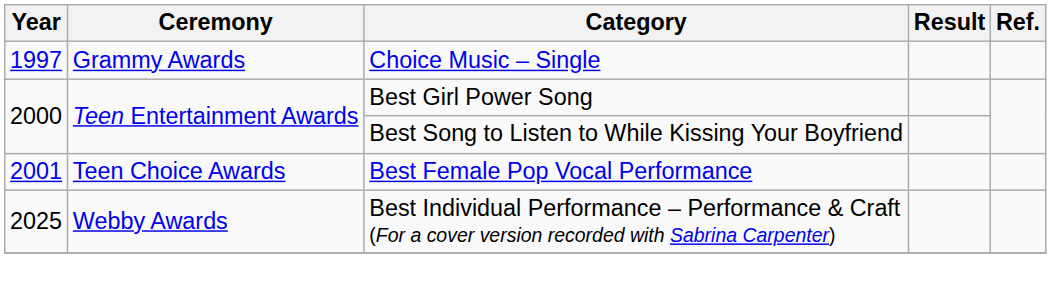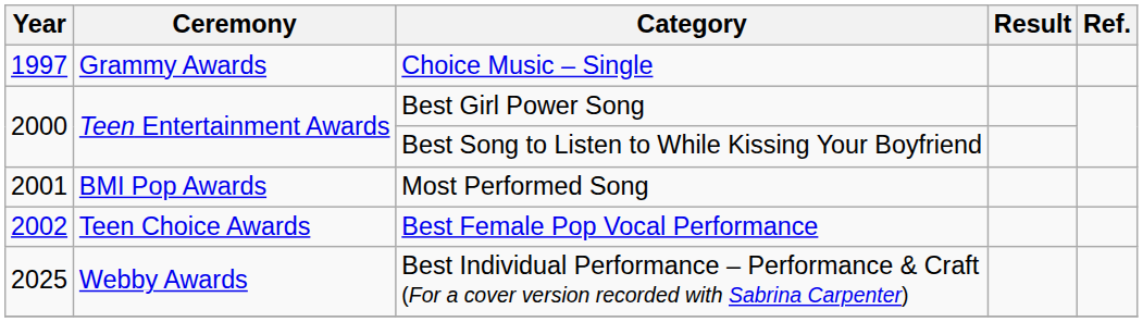 <table class="sortable wikitable">
 <tr>
 <th>Year</th>
 <th>Ceremony</th>
 <th>Category</th>
 <th>Result</th>
 <th>Ref.</th>
 </tr>
 <tr>
 <td><a href='#'>1997</a></td>
 <td><a href='#'>Grammy Awards</a></td>
 <td><a href='#'>Choice Music – Single</a></td>
 <td></td>
 <td style="text-align:center;"></td>
 </tr>
 <tr>
 <td rowspan="2">2000</td>
 <td rowspan="2"><a href='#'><em>Teen</em> Entertainment Awards</a></td>
 <td>Best Girl Power Song</td>
 <td></td>
 <td style="text-align:center;" rowspan="2"></td>
 </tr>
 <tr>
 <td>Best Song to Listen to While Kissing Your Boyfriend</td>
 <td></td>
 </tr>
 <tr>
-<td><a href='#'>2001</a></td>
+<td>2001</td>
+<td><a href='#'>BMI Pop Awards</a></td>
+<td>Most Performed Song</td>
+<td></td>
+<td style="text-align:center;"></td>
+</tr>
+<tr>
+<td><a href='#'>2002</a></td>
 <td><a href='#'>Teen Choice Awards</a></td>
 <td><a href='#'>Best Female Pop Vocal Performance</a></td>
 <td></td>
 <td style="text-align:center;"></td>
 </tr>
 <tr>
 <td>2025</td>
 <td><a href='#'>Webby Awards</a></td>
 <td>Best Individual Performance – Performance & Craft<br><small>(<em>For a cover version recorded with <a href='#'>Sabrina Carpenter</a></em>)</small></td>
 <td></td>
 <td style="text-align:center;"></td>
 </tr>
 <tr>
 </tr>
 </table>
